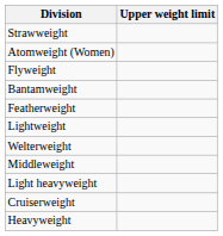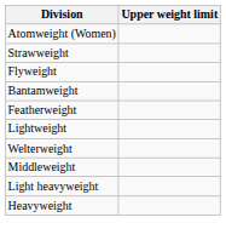 <table class="wikitable">
 <tr>
 <th>Division</th>
 <th>Upper weight limit</th>
 </tr>
 <tr>
-<td>Strawweight</td>
+<td>Atomweight (Women)</td>
 <td></td>
 </tr>
 <tr>
-<td>Atomweight (Women)</td>
+<td>Strawweight</td>
 <td></td>
 </tr>
 <tr>
 <td>Flyweight</td>
 <td></td>
 </tr>
 <tr>
 <td>Bantamweight</td>
 <td></td>
 </tr>
 <tr>
 <td>Featherweight</td>
 <td></td>
 </tr>
 <tr>
 <td>Lightweight</td>
 <td></td>
 </tr>
 <tr>
 <td>Welterweight</td>
 <td></td>
 </tr>
 <tr>
 <td>Middleweight</td>
 <td></td>
 </tr>
 <tr>
 <td>Light heavyweight</td>
 <td></td>
 </tr>
 <tr>
-<td>Cruiserweight</td>
-<td></td>
-</tr>
-<tr>
 <td>Heavyweight</td>
 <td></td>
 </tr>
 </table>
